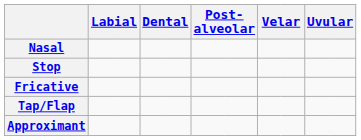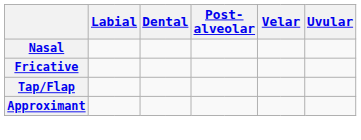 <table class="wikitable" style="text-align: center;">
 <tr style="font-size: 90%;">
 <th></th>
 <th colspan=2><a href='#'><big>Labial</big></a></th>
 <th colspan=2><a href='#'><big>Dental</big></a></th>
 <th colspan=2><a href='#'><big>Post-<br>alveolar</big></a></th>
 <th colspan=2><a href='#'><big>Velar</big></a></th>
 <th colspan=2><a href='#'><big>Uvular</big></a></th>
 </tr>
 <tr>
 <th><a href='#'>Nasal</a></th>
 <td width=20px style="border-right:0;"></td>
 <td width=20px style="border-left:0;"></td>
 <td width=20px style="border-right:0;"></td>
 <td width=20px style="border-left:0;"></td>
 <td width=20px style="border-right:0;"></td>
 <td width=20px style="border-left:0;"></td>
 <td width=20px style="border-right:0;"></td>
 <td width=20px style="border-left:0;"></td>
 <td colspan=2></td>
-</tr>
-<tr>
-<th><a href='#'>Stop</a></th>
-<td style="border-right:0;"></td>
-<td style="border-left:0;"></td>
-<td style="border-right:0;"></td>
-<td style="border-left:0;"></td>
-<td width=20px style="border-right:0;"></td>
-<td style="border-left:0;"></td>
-<td style="border-right:0;"></td>
-<td style="border-left:0;"></td>
-<td style="border-right:0;"></td>
-<td style="border-left:0;"></td>
 </tr>
 <tr>
 <th><a href='#'>Fricative</a></th>
 <td colspan=2></td>
 <td style="border-right:0;"></td>
 <td style="border-left:0;"></td>
 <td style="border-right:0;"></td>
 <td style="border-left:0;"></td>
 <td colspan=2></td>
 <td colspan=2></td>
 </tr>
 <tr>
 <th><a href='#'>Tap/Flap</a></th>
 <td colspan=2></td>
 <td style="border-right:0;"></td>
 <td style="border-left:0;"></td>
 <td colspan=2></td>
 <td colspan=2></td>
 <td colspan=2></td>
 </tr>
 <tr>
 <th><a href='#'>Approximant</a></th>
 <td colspan=2></td>
 <td style="border-right:0;"></td>
 <td style="border-left:0;"></td>
 <td style="border-right:0;"></td>
 <td style="border-left:0;"></td>
 <td colspan=2></td>
 <td colspan=2></td>
 </tr>
 </table>
